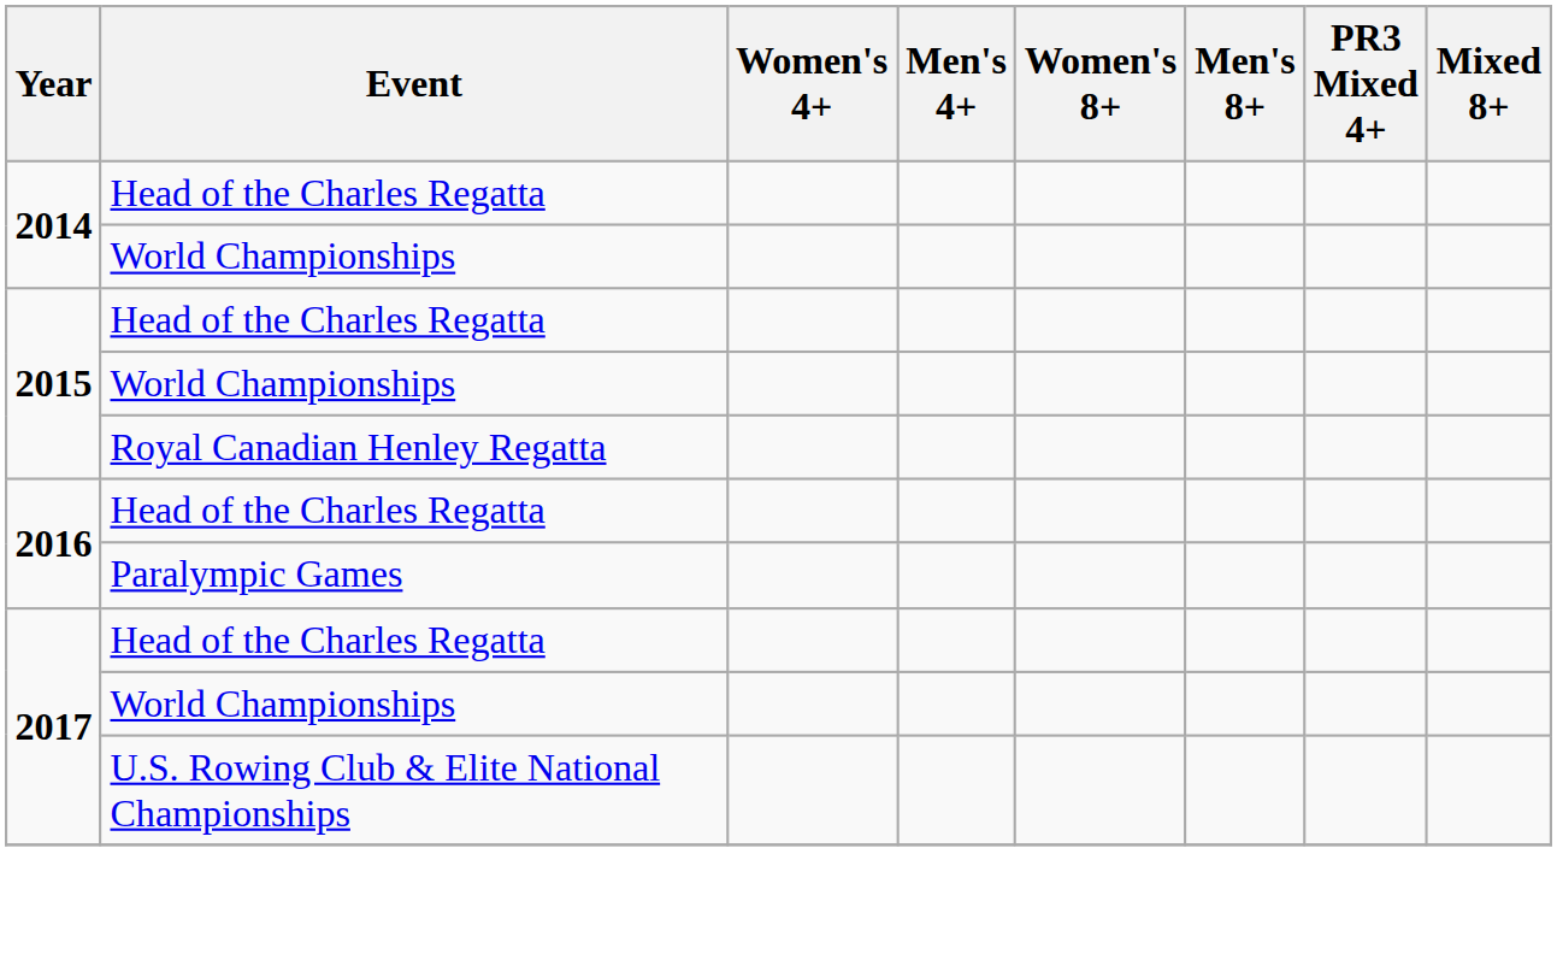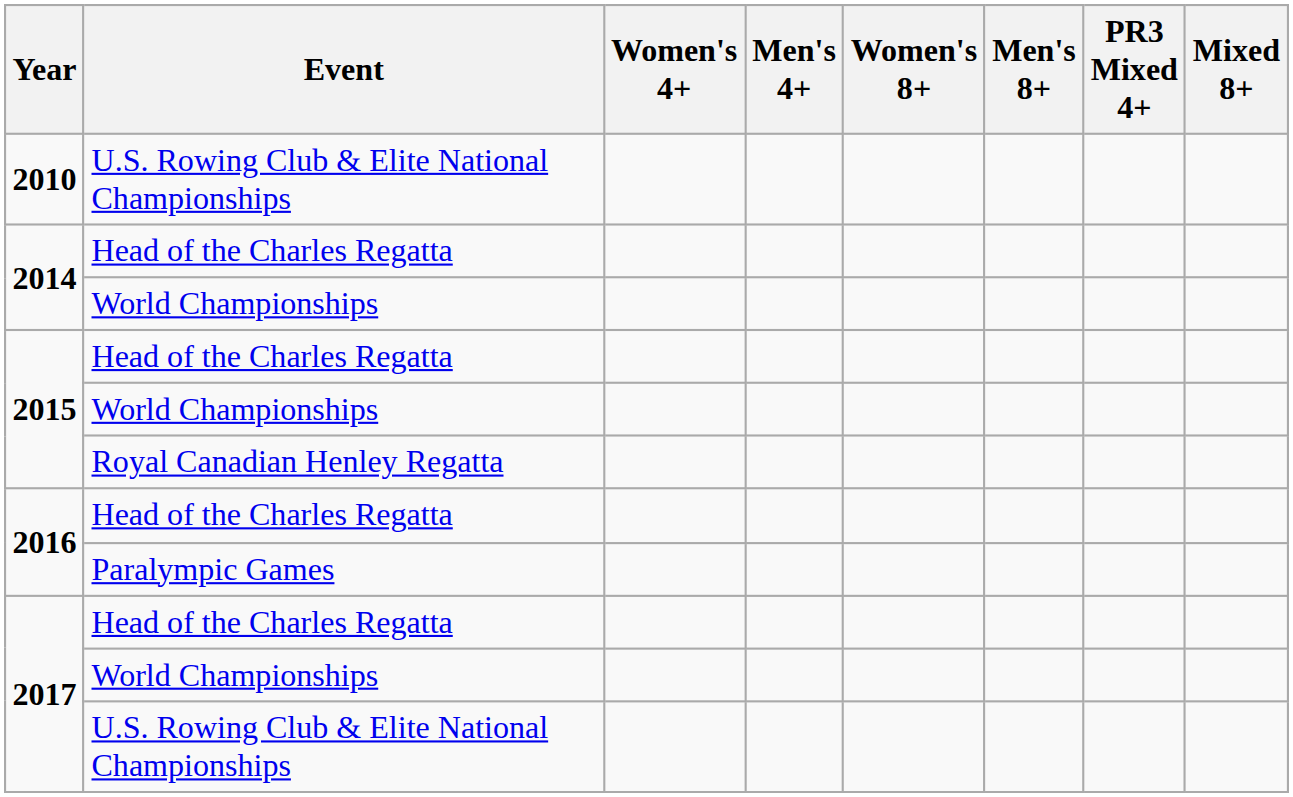 <table class="wikitable" style="text-align:center; font-size:95%;">
 <tr>
 <th align=center>Year</th>
 <th align=center>Event</th>
 <th style="width:30px;">Women's 4+</th>
 <th style="width:30px;">Men's 4+</th>
 <th style="width:30px;">Women's 8+</th>
 <th style="width:30px;">Men's 8+</th>
 <th style="width:30px;">PR3 Mixed 4+</th>
 <th style="width:30px;">Mixed 8+</th>
+</tr>
+<tr>
+<td rowspan="1"><strong>2010</strong></td>
+<td align=left><a href='#'>U.S. Rowing Club & Elite National Championships</a></td>
+<td></td>
+<td></td>
+<td></td>
+<td></td>
+<td></td>
+<td></td>
 </tr>
 <tr>
 <td rowspan="2"><strong>2014</strong></td>
 <td align=left><a href='#'>Head of the Charles Regatta</a></td>
 <td></td>
 <td></td>
 <td></td>
 <td></td>
 <td></td>
 <td></td>
 </tr>
 <tr>
 <td align=left><a href='#'>World Championships</a></td>
 <td></td>
 <td></td>
 <td></td>
 <td></td>
 <td></td>
 <td></td>
 </tr>
 <tr>
 <td rowspan="3"><strong>2015</strong></td>
 <td align=left><a href='#'>Head of the Charles Regatta</a></td>
 <td></td>
 <td></td>
 <td></td>
 <td></td>
 <td></td>
 <td></td>
 </tr>
 <tr>
 <td align=left><a href='#'>World Championships</a></td>
 <td></td>
 <td></td>
 <td></td>
 <td></td>
 <td></td>
 <td></td>
 </tr>
 <tr>
 <td align=left><a href='#'>Royal Canadian Henley Regatta</a></td>
 <td></td>
 <td></td>
 <td></td>
 <td></td>
 <td></td>
 <td></td>
 </tr>
 <tr>
 <td rowspan="2"><strong>2016</strong></td>
 <td align=left><a href='#'>Head of the Charles Regatta</a></td>
 <td></td>
 <td></td>
 <td></td>
 <td></td>
 <td></td>
 <td></td>
 </tr>
 <tr>
 <td align=left><a href='#'>Paralympic Games</a></td>
 <td></td>
 <td></td>
 <td></td>
 <td></td>
 <td></td>
 <td></td>
 </tr>
 <tr>
 <td rowspan="3"><strong>2017</strong></td>
 <td align=left><a href='#'>Head of the Charles Regatta</a></td>
 <td></td>
 <td></td>
 <td></td>
 <td></td>
 <td></td>
 <td></td>
 </tr>
 <tr>
 <td align=left><a href='#'>World Championships</a></td>
 <td></td>
 <td></td>
 <td></td>
 <td></td>
 <td></td>
 <td></td>
 </tr>
 <tr>
 <td align=left><a href='#'>U.S. Rowing Club & Elite National Championships</a></td>
 <td></td>
 <td></td>
 <td></td>
 <td></td>
 <td></td>
 <td></td>
 </tr>
 <tr>
 </tr>
 </table>
